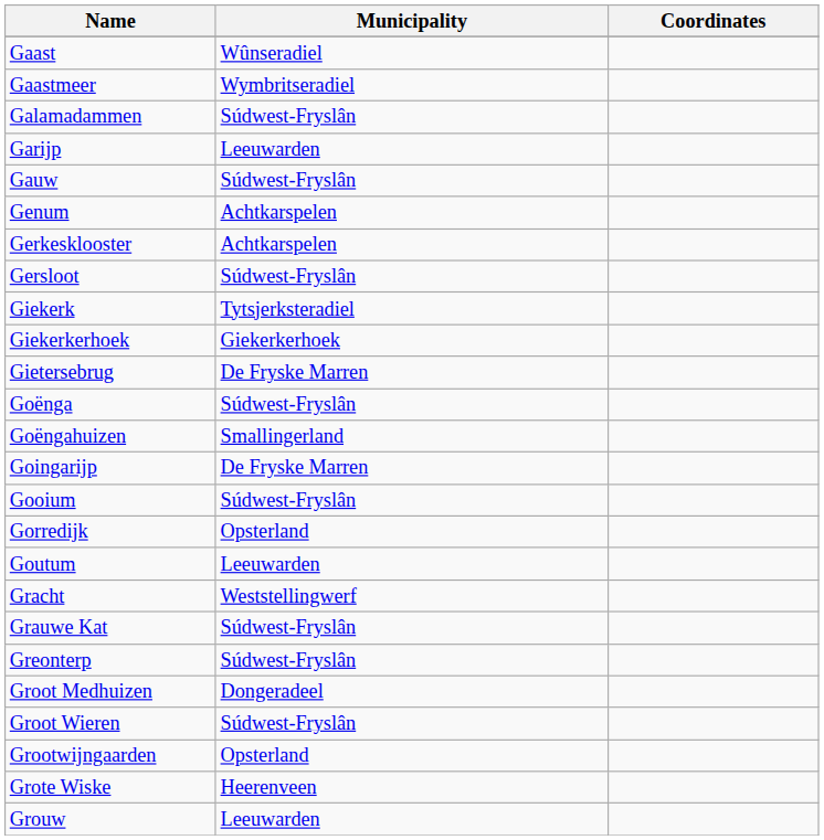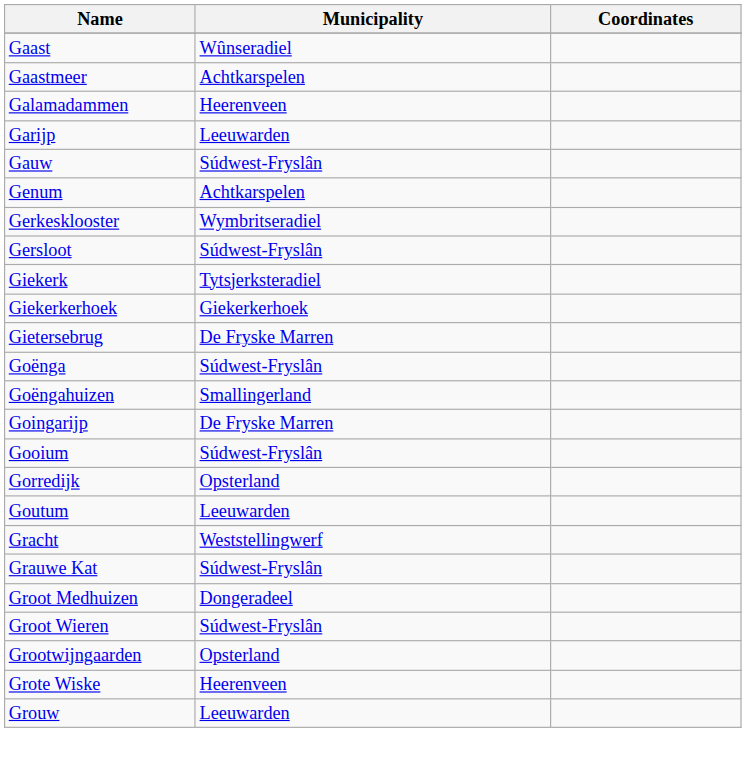 <table class="wikitable sortable">
 <tr>
 <th style="width:10em">Name</th>
 <th style="width:19em">Municipality</th>
 <th style="width:10em" style="text-align:center">Coordinates</th>
 </tr>
 <tr>
 </tr>
 <tr>
 <td><a href='#'>Gaast</a></td>
 <td><a href='#'>Wûnseradiel</a></td>
 <td></td>
 </tr>
 <tr>
 <td><a href='#'>Gaastmeer</a></td>
-<td><a href='#'>Wymbritseradiel</a></td>
+<td><a href='#'>Achtkarspelen</a></td>
 <td></td>
 </tr>
 <tr>
 <td><a href='#'>Galamadammen</a></td>
-<td><a href='#'>Súdwest-Fryslân</a></td>
+<td><a href='#'>Heerenveen</a></td>
 <td></td>
 </tr>
 <tr>
 <td><a href='#'>Garijp</a> </td>
 <td><a href='#'>Leeuwarden</a></td>
 <td></td>
 </tr>
 <tr>
 <td><a href='#'>Gauw</a></td>
 <td><a href='#'>Súdwest-Fryslân</a></td>
 <td></td>
 </tr>
 <tr>
 <td><a href='#'>Genum</a> </td>
 <td><a href='#'>Achtkarspelen</a></td>
 <td></td>
 </tr>
 <tr>
 <td><a href='#'>Gerkesklooster</a></td>
-<td><a href='#'>Achtkarspelen</a></td>
+<td><a href='#'>Wymbritseradiel</a></td>
 <td></td>
 </tr>
 <tr>
 <td><a href='#'>Gersloot</a></td>
 <td><a href='#'>Súdwest-Fryslân</a></td>
 <td></td>
 </tr>
 <tr>
 <td><a href='#'>Giekerk</a> </td>
 <td><a href='#'>Tytsjerksteradiel</a></td>
 <td></td>
 </tr>
 <tr>
 <td><a href='#'>Giekerkerhoek</a></td>
 <td><a href='#'>Giekerkerhoek</a></td>
 <td></td>
 </tr>
 <tr>
 <td><a href='#'>Gietersebrug</a></td>
 <td><a href='#'>De Fryske Marren</a></td>
 <td></td>
 </tr>
 <tr>
 <td><a href='#'>Goënga</a></td>
 <td><a href='#'>Súdwest-Fryslân</a></td>
 <td></td>
 </tr>
 <tr>
 <td><a href='#'>Goëngahuizen</a></td>
 <td><a href='#'>Smallingerland</a></td>
 <td></td>
 </tr>
 <tr>
 <td><a href='#'>Goingarijp</a></td>
 <td><a href='#'>De Fryske Marren</a></td>
 <td></td>
 </tr>
 <tr>
 <td><a href='#'>Gooium</a></td>
 <td><a href='#'>Súdwest-Fryslân</a></td>
 <td></td>
 </tr>
 <tr>
 <td><a href='#'>Gorredijk</a></td>
 <td><a href='#'>Opsterland</a></td>
 <td></td>
 </tr>
 <tr>
 <td><a href='#'>Goutum</a></td>
 <td><a href='#'>Leeuwarden</a></td>
 <td></td>
 </tr>
 <tr>
 <td><a href='#'>Gracht</a></td>
 <td><a href='#'>Weststellingwerf</a></td>
 <td></td>
 </tr>
 <tr>
 <td><a href='#'>Grauwe Kat</a></td>
 <td><a href='#'>Súdwest-Fryslân</a></td>
 <td></td>
 </tr>
 <tr>
-<td><a href='#'>Greonterp</a></td>
-<td><a href='#'>Súdwest-Fryslân</a></td>
-<td></td>
-</tr>
-<tr>
 <td><a href='#'>Groot Medhuizen</a></td>
 <td><a href='#'>Dongeradeel</a></td>
 <td></td>
 </tr>
 <tr>
 <td><a href='#'>Groot Wieren</a></td>
 <td><a href='#'>Súdwest-Fryslân</a></td>
 <td></td>
 </tr>
 <tr>
 <td><a href='#'>Grootwijngaarden</a></td>
 <td><a href='#'>Opsterland</a></td>
 <td></td>
 </tr>
 <tr>
 <td><a href='#'>Grote Wiske</a></td>
 <td><a href='#'>Heerenveen</a></td>
 <td></td>
 </tr>
 <tr>
 <td><a href='#'>Grouw</a> </td>
 <td><a href='#'>Leeuwarden</a></td>
 <td></td>
 </tr>
 </table>
